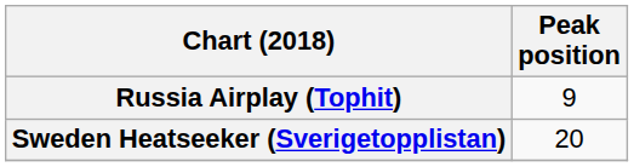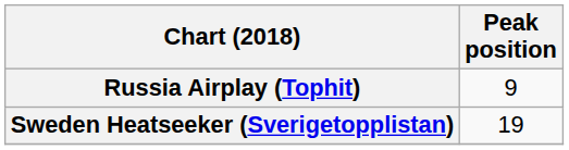 <table class="wikitable plainrowheaders" style="text-align:center">
 <tr>
 <th scope="col">Chart (2018)</th>
 <th scope="col">Peak<br>position</th>
 </tr>
 <tr>
 <th scope="row">Russia Airplay (<a href='#'>Tophit</a>)</th>
 <td>9</td>
 </tr>
 <tr>
 <th scope="row">Sweden Heatseeker (<a href='#'>Sverigetopplistan</a>)</th>
-<td>20</td>
+<td>19</td>
 </tr>
 <tr>
 </tr>
 </table>
